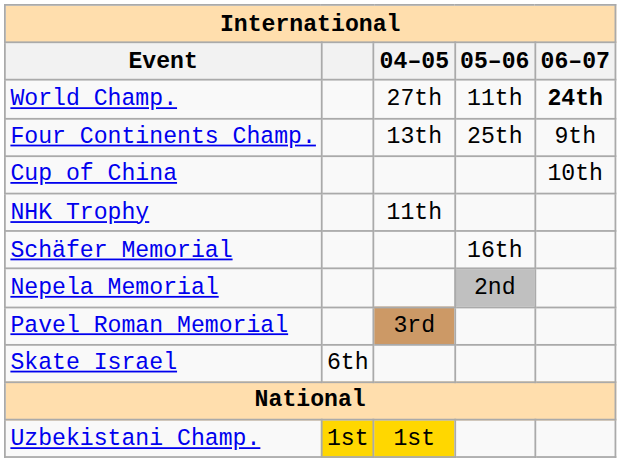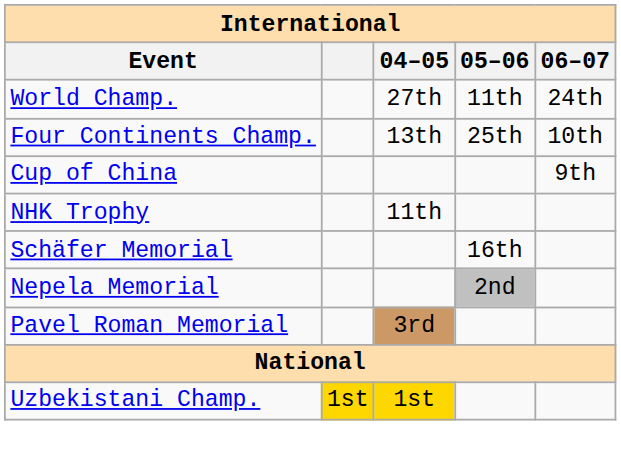 <table class="wikitable" style="text-align:center">
 <tr>
 <th style="background-color: #ffdead; " colspan=5 align=center>International</th>
 </tr>
 <tr>
 <th>Event</th>
 <th></th>
 <th>04–05</th>
 <th>05–06</th>
 <th>06–07</th>
 </tr>
 <tr>
 <td align=left><a href='#'>World Champ.</a></td>
 <td></td>
 <td>27th</td>
 <td>11th</td>
-<td><strong>24th</strong></td>
+<td>24th</td>
 </tr>
 <tr>
 <td align=left><a href='#'>Four Continents Champ.</a></td>
 <td></td>
 <td>13th</td>
 <td>25th</td>
-<td>9th</td>
+<td>10th</td>
 </tr>
 <tr>
 <td align=left> <a href='#'>Cup of China</a></td>
 <td></td>
 <td></td>
 <td></td>
-<td>10th</td>
+<td>9th</td>
 </tr>
 <tr>
 <td align=left> <a href='#'>NHK Trophy</a></td>
 <td></td>
 <td>11th</td>
 <td></td>
 <td></td>
 </tr>
 <tr>
 <td align=left><a href='#'>Schäfer Memorial</a></td>
 <td></td>
 <td></td>
 <td>16th</td>
 <td></td>
 </tr>
 <tr>
 <td align=left><a href='#'>Nepela Memorial</a></td>
 <td></td>
 <td></td>
 <td bgcolor=silver>2nd</td>
 <td></td>
 </tr>
 <tr>
 <td align=left><a href='#'>Pavel Roman Memorial</a></td>
 <td></td>
 <td bgcolor=cc9966>3rd</td>
 <td></td>
 <td></td>
 </tr>
 <tr>
-<td align=left><a href='#'>Skate Israel</a></td>
-<td>6th</td>
-<td></td>
-<td></td>
-<td></td>
-</tr>
-<tr>
 <th style="background-color: #ffdead; " colspan=5 align=center>National</th>
 </tr>
 <tr>
 <td align=left><a href='#'>Uzbekistani Champ.</a></td>
 <td bgcolor=gold>1st</td>
 <td bgcolor=gold>1st</td>
 <td></td>
 <td></td>
 </tr>
 </table>
